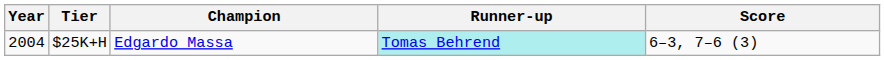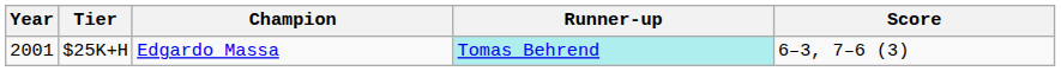 <table class="wikitable" style="font-size:90%">
 <tr>
 <th>Year</th>
 <th>Tier</th>
 <th width="200">Champion</th>
 <th width="200">Runner-up</th>
 <th width="175">Score</th>
 </tr>
 <tr>
-<td>2004</td>
+<td>2001</td>
 <td>$25K+H</td>
 <td> <a href='#'>Edgardo Massa</a></td>
 <td style="background: paleturquoise;"> <a href='#'>Tomas Behrend</a></td>
 <td>6–3, 7–6 (3)</td>
 </tr>
 </table>
